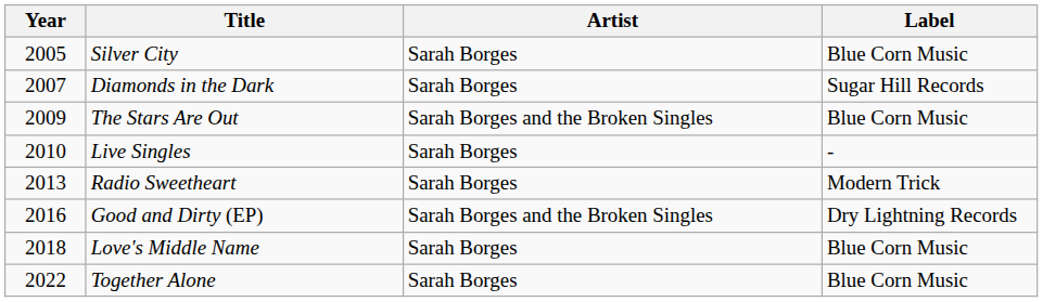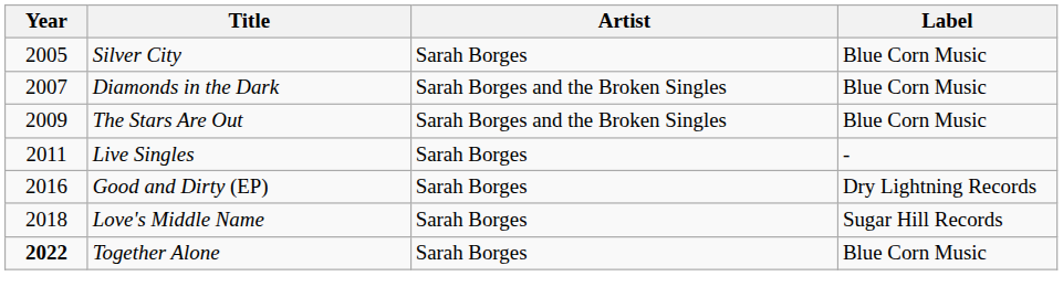 <table class="wikitable">
 <tr>
 <th style="width:3.5em;">Year</th>
 <th style="width:15em;">Title</th>
 <th style="width:20em;">Artist</th>
 <th style="width:10em;">Label</th>
 </tr>
 <tr>
 <td style="text-align:center;">2005</td>
 <td><em>Silver City</em></td>
 <td>Sarah Borges</td>
 <td>Blue Corn Music</td>
 </tr>
 <tr>
 <td style="text-align:center;">2007</td>
 <td><em>Diamonds in the Dark</em></td>
-<td>Sarah Borges</td>
-<td>Sugar Hill Records</td>
+<td>Sarah Borges and the Broken Singles</td>
+<td>Blue Corn Music</td>
 </tr>
 <tr>
 <td style="text-align:center;">2009</td>
 <td><em>The Stars Are Out</em></td>
 <td>Sarah Borges and the Broken Singles</td>
 <td>Blue Corn Music</td>
 </tr>
 <tr>
-<td style="text-align:center;">2010</td>
+<td style="text-align:center;">2011</td>
 <td><em>Live Singles</em></td>
 <td>Sarah Borges</td>
 <td self-released>-</td>
 </tr>
 <tr>
-<td style="text-align:center;">2013</td>
-<td><em>Radio Sweetheart</em></td>
-<td>Sarah Borges</td>
-<td>Modern Trick</td>
-</tr>
-<tr>
 <td style="text-align:center;">2016</td>
 <td><em>Good and Dirty</em> (EP)</td>
-<td>Sarah Borges and the Broken Singles</td>
+<td>Sarah Borges</td>
 <td>Dry Lightning Records</td>
 </tr>
 <tr>
 <td style="text-align:center;">2018</td>
 <td><em>Love's Middle Name</em></td>
 <td>Sarah Borges</td>
-<td>Blue Corn Music</td>
+<td>Sugar Hill Records</td>
 </tr>
 <tr>
-<td style="text-align:center;">2022</td>
+<td style="text-align:center;"><strong>2022</strong></td>
 <td><em>Together Alone</em></td>
 <td>Sarah Borges</td>
 <td>Blue Corn Music</td>
 </tr>
 </table>
